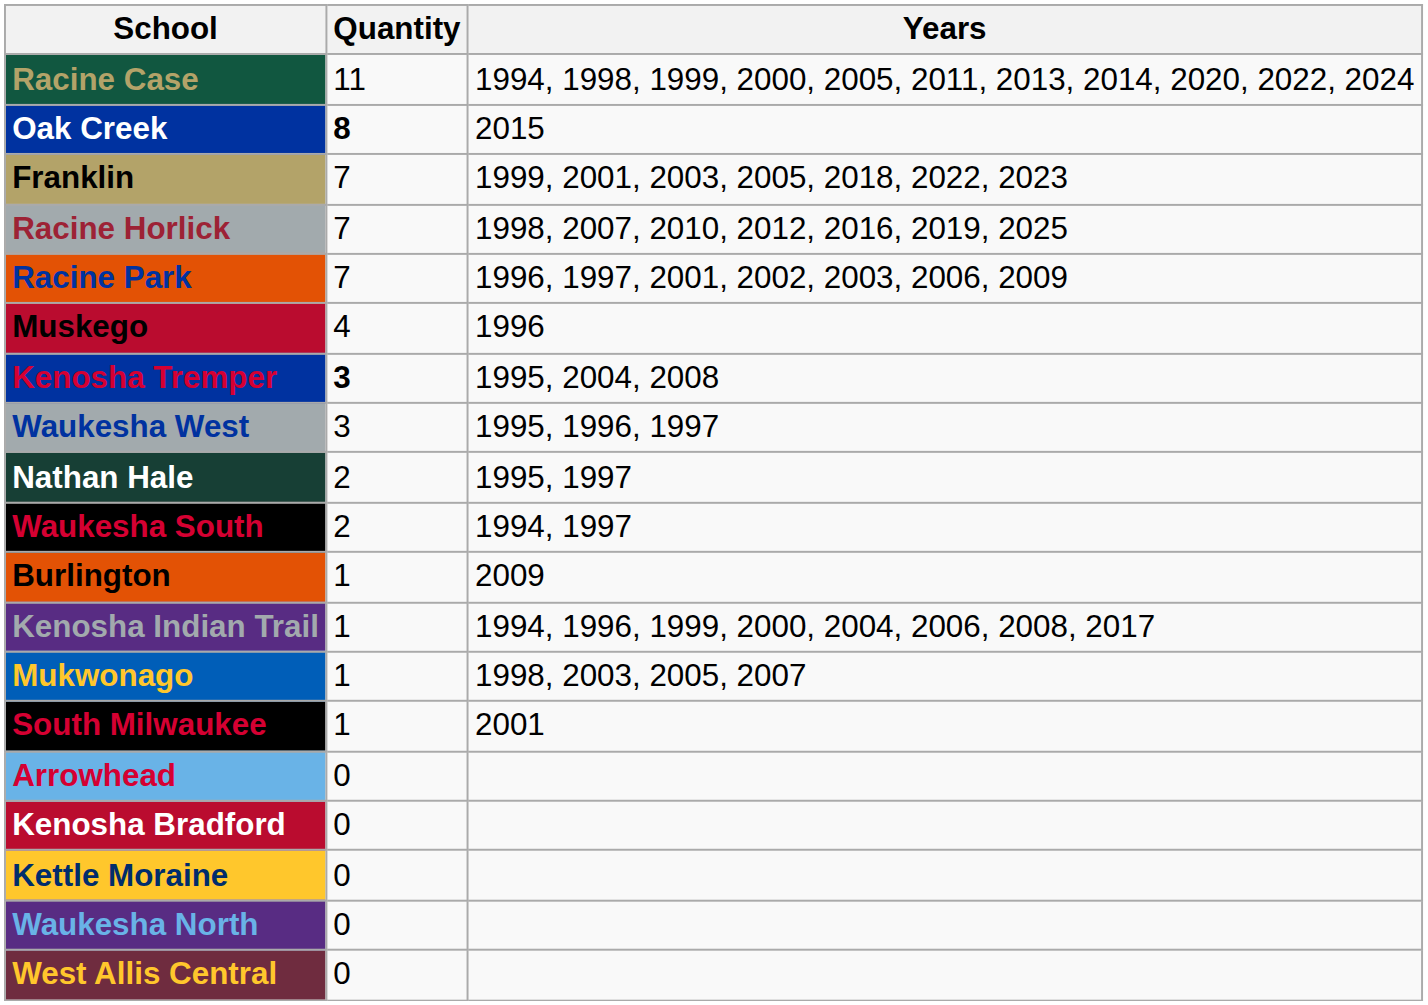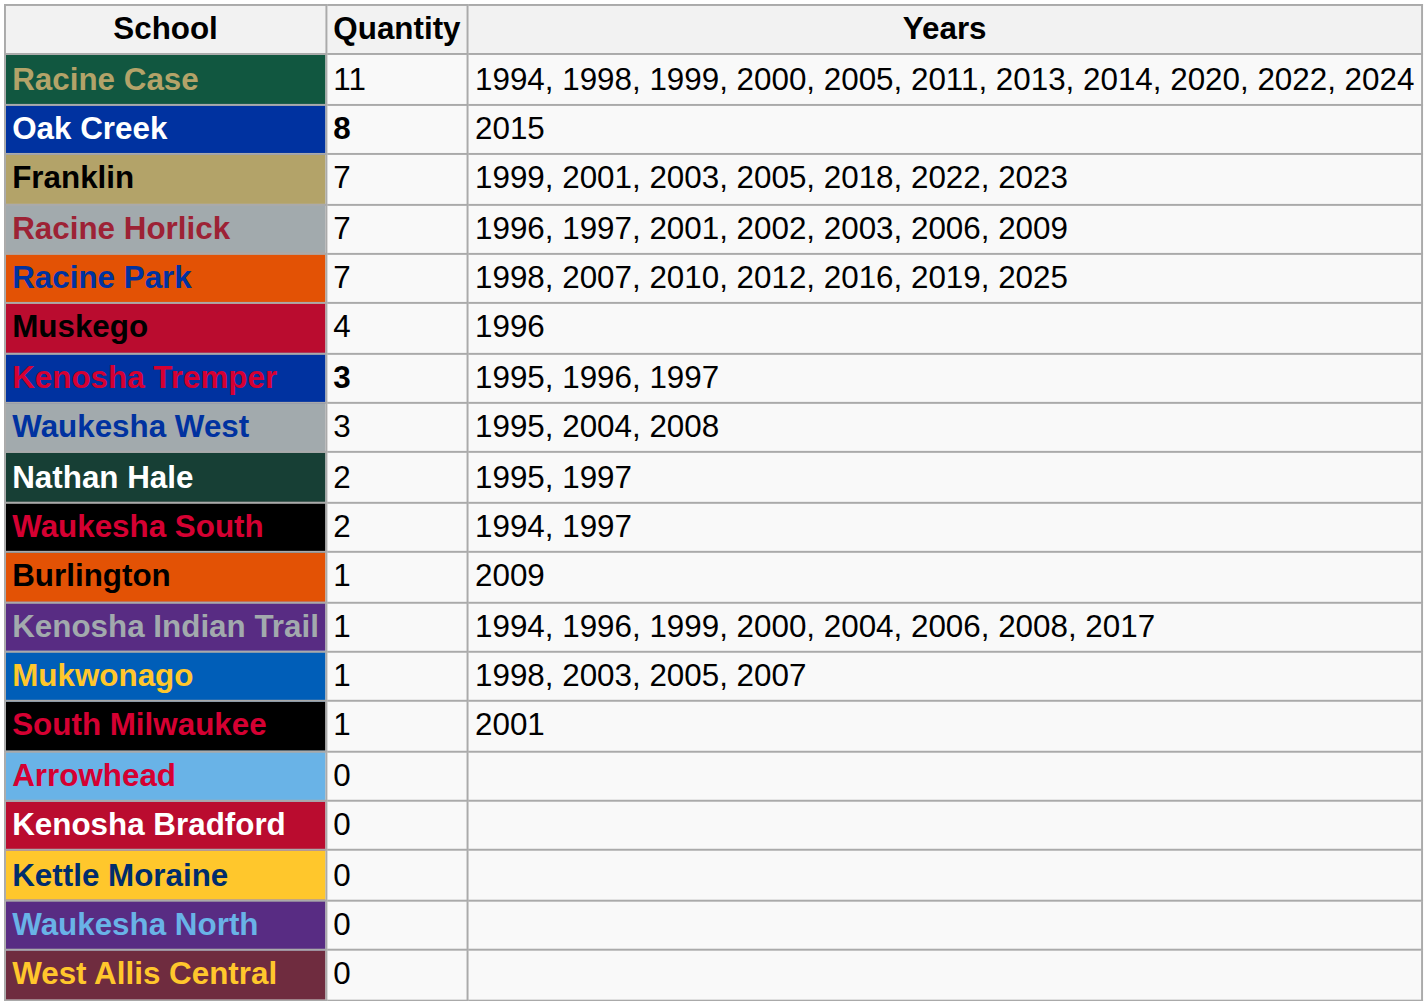 <table class="wikitable">
 <tr>
 <th>School</th>
 <th>Quantity</th>
 <th>Years</th>
 </tr>
 <tr>
 <td style="background: #115740; color: #b3a369"><strong>Racine Case</strong></td>
 <td>11</td>
 <td>1994, 1998, 1999, 2000, 2005, 2011, 2013, 2014, 2020, 2022, 2024</td>
 </tr>
 <tr>
 <td style="background: #0032a0; color: white"><strong>Oak Creek</strong></td>
 <td><strong>8</strong></td>
 <td>2015</td>
 </tr>
 <tr>
 <td style="background: #b3a369; color: black"><strong>Franklin</strong></td>
 <td>7</td>
 <td>1999, 2001, 2003, 2005, 2018, 2022, 2023</td>
 </tr>
 <tr>
 <td style="background: #a2aaad; color: #9d2235"><strong>Racine Horlick</strong></td>
 <td>7</td>
-<td>1998, 2007, 2010, 2012, 2016, 2019, 2025</td>
+<td>1996, 1997, 2001, 2002, 2003, 2006, 2009</td>
 </tr>
 <tr>
 <td style="background: #e35205; color: #0032a0"><strong>Racine Park</strong></td>
 <td>7</td>
-<td>1996, 1997, 2001, 2002, 2003, 2006, 2009</td>
+<td>1998, 2007, 2010, 2012, 2016, 2019, 2025</td>
 </tr>
 <tr>
 <td style="background: #ba0c2f; color: black"><strong>Muskego</strong></td>
 <td>4</td>
 <td>1996</td>
 </tr>
 <tr>
 <td style="background: #0032a0; color: #d50032"><strong>Kenosha Tremper</strong></td>
 <td><strong>3</strong></td>
-<td>1995, 2004, 2008</td>
+<td>1995, 1996, 1997</td>
 </tr>
 <tr>
 <td style="background: #a2aaad; color: #0032a0"><strong>Waukesha West</strong></td>
 <td>3</td>
-<td>1995, 1996, 1997</td>
+<td>1995, 2004, 2008</td>
 </tr>
 <tr>
 <td style="background: #173f35; color: white"><strong>Nathan Hale</strong></td>
 <td>2</td>
 <td>1995, 1997</td>
 </tr>
 <tr>
 <td style="background: black; color: #d50032"><strong>Waukesha South</strong></td>
 <td>2</td>
 <td>1994, 1997</td>
 </tr>
 <tr>
 <td style="background: #e35205; color: black"><strong>Burlington</strong></td>
 <td>1</td>
 <td>2009</td>
 </tr>
 <tr>
 <td style="background: #582c83; color: #a2aaad"><strong>Kenosha Indian Trail</strong></td>
 <td>1</td>
 <td>1994, 1996, 1999, 2000, 2004, 2006, 2008, 2017</td>
 </tr>
 <tr>
 <td style="background: #005eb8; color: #ffc72c"><strong>Mukwonago</strong></td>
 <td>1</td>
 <td>1998, 2003, 2005, 2007</td>
 </tr>
 <tr>
 <td style="background: black; color: #d50032"><strong>South Milwaukee</strong></td>
 <td>1</td>
 <td>2001</td>
 </tr>
 <tr>
 <td style="background: #69b3e7; color: #d50032"><strong>Arrowhead</strong></td>
 <td>0</td>
 <td></td>
 </tr>
 <tr>
 <td style="background: #ba0c2f; color: white"><strong>Kenosha Bradford</strong></td>
 <td>0</td>
 <td></td>
 </tr>
 <tr>
 <td style="background: #ffc72c; color: #002d6c"><strong>Kettle Moraine</strong></td>
 <td>0</td>
 <td></td>
 </tr>
 <tr>
 <td style="background: #582c83; color: #69b3e7"><strong>Waukesha North</strong></td>
 <td>0</td>
 <td></td>
 </tr>
 <tr>
 <td style="background: #6f2c3f; color: #ffc72c"><strong>West Allis Central</strong></td>
 <td>0</td>
 <td></td>
 </tr>
 </table>
